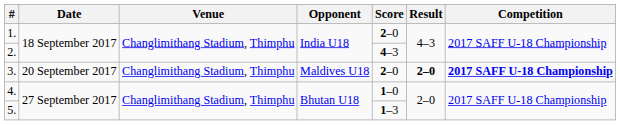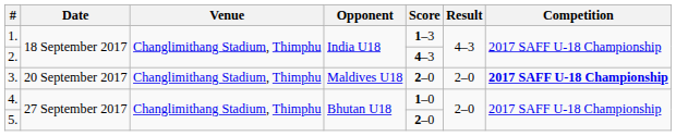 <table class="wikitable">
 <tr>
 <th>#</th>
 <th>Date</th>
 <th>Venue</th>
 <th>Opponent</th>
 <th>Score</th>
 <th>Result</th>
 <th>Competition</th>
 </tr>
 <tr>
 <td>1.</td>
 <td rowspan=2>18 September 2017</td>
 <td rowspan=2><a href='#'>Changlimithang Stadium</a>, <a href='#'>Thimphu</a></td>
 <td rowspan=2> <a href='#'>India U18</a></td>
-<td align=center><strong>2</strong>–0</td>
+<td align=center><strong>1</strong>–3</td>
 <td rowspan=2 align=center>4–3</td>
 <td rowspan=2><a href='#'>2017 SAFF U-18 Championship</a></td>
 </tr>
 <tr>
 <td>2.</td>
 <td align=center><strong>4</strong>–3</td>
 </tr>
 <tr>
 <td>3.</td>
 <td>20 September 2017</td>
 <td><a href='#'>Changlimithang Stadium</a>, <a href='#'>Thimphu</a></td>
 <td> <a href='#'>Maldives U18</a></td>
 <td align=center><strong>2</strong>–0</td>
-<td align=center><strong>2–0</strong></td>
+<td align=center>2–0</td>
 <td><strong><a href='#'>2017 SAFF U-18 Championship</a></strong></td>
 </tr>
 <tr>
 <td>4.</td>
 <td rowspan=2>27 September 2017</td>
 <td rowspan=2><a href='#'>Changlimithang Stadium</a>, <a href='#'>Thimphu</a></td>
 <td rowspan=2> <a href='#'>Bhutan U18</a></td>
 <td align=center><strong>1</strong>–0</td>
 <td rowspan=2 align=center>2–0</td>
 <td rowspan=2><a href='#'>2017 SAFF U-18 Championship</a></td>
 </tr>
 <tr>
 <td>5.</td>
-<td align=center><strong>1</strong>–3</td>
+<td align=center><strong>2</strong>–0</td>
 </tr>
 </table>
